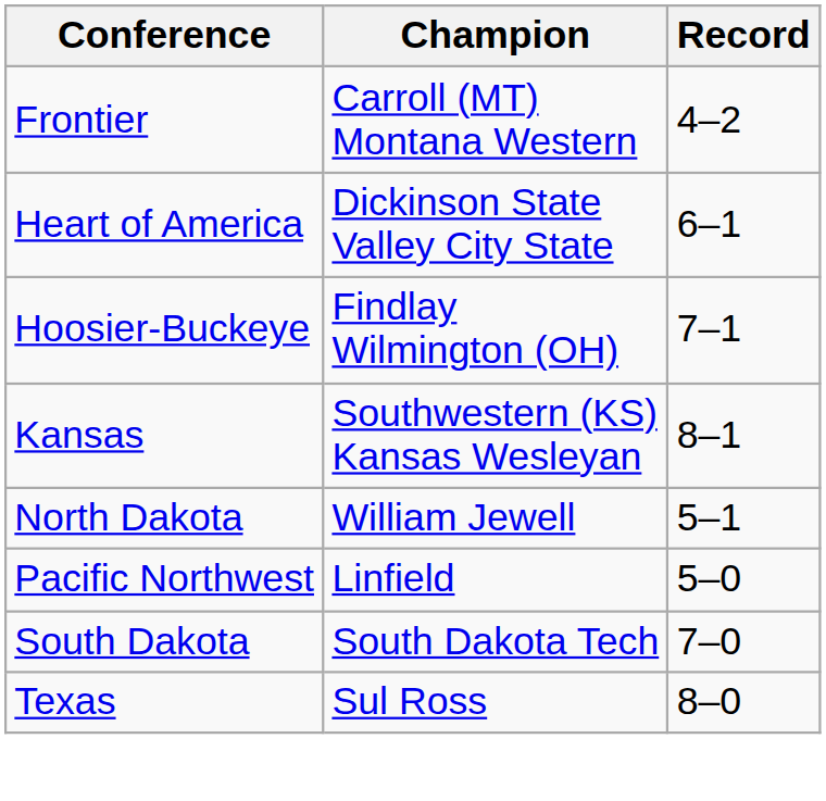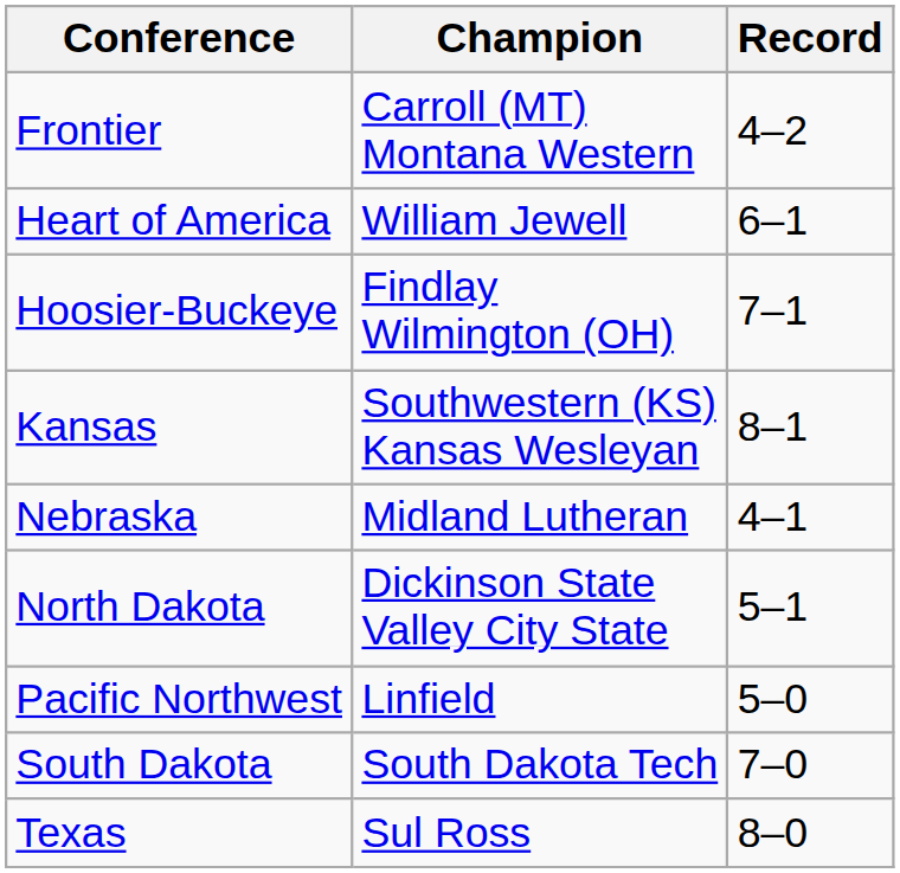 <table class="wikitable">
 <tr>
 <th>Conference</th>
 <th>Champion</th>
 <th>Record</th>
 </tr>
 <tr>
 <td><a href='#'>Frontier</a></td>
 <td><a href='#'>Carroll (MT)</a><br><a href='#'>Montana Western</a></td>
 <td>4–2</td>
 </tr>
 <tr>
 <td><a href='#'>Heart of America</a></td>
-<td><a href='#'>Dickinson State</a><br><a href='#'>Valley City State</a></td>
+<td><a href='#'>William Jewell</a></td>
 <td>6–1</td>
 </tr>
 <tr>
 <td><a href='#'>Hoosier-Buckeye</a></td>
 <td><a href='#'>Findlay</a><br><a href='#'>Wilmington (OH)</a></td>
 <td>7–1</td>
 </tr>
 <tr>
 <td><a href='#'>Kansas</a></td>
 <td><a href='#'>Southwestern (KS)</a><br><a href='#'>Kansas Wesleyan</a></td>
 <td>8–1</td>
 </tr>
 <tr>
+<td><a href='#'>Nebraska</a></td>
+<td><a href='#'>Midland Lutheran</a></td>
+<td>4–1</td>
+</tr>
+<tr>
 <td><a href='#'>North Dakota</a></td>
-<td><a href='#'>William Jewell</a></td>
+<td><a href='#'>Dickinson State</a><br><a href='#'>Valley City State</a></td>
 <td>5–1</td>
 </tr>
 <tr>
 <td><a href='#'>Pacific Northwest</a></td>
 <td><a href='#'>Linfield</a></td>
 <td>5–0</td>
 </tr>
 <tr>
 <td><a href='#'>South Dakota</a></td>
 <td><a href='#'>South Dakota Tech</a></td>
 <td>7–0</td>
 </tr>
 <tr>
 <td><a href='#'>Texas</a></td>
 <td><a href='#'>Sul Ross</a></td>
 <td>8–0</td>
 </tr>
 </table>
